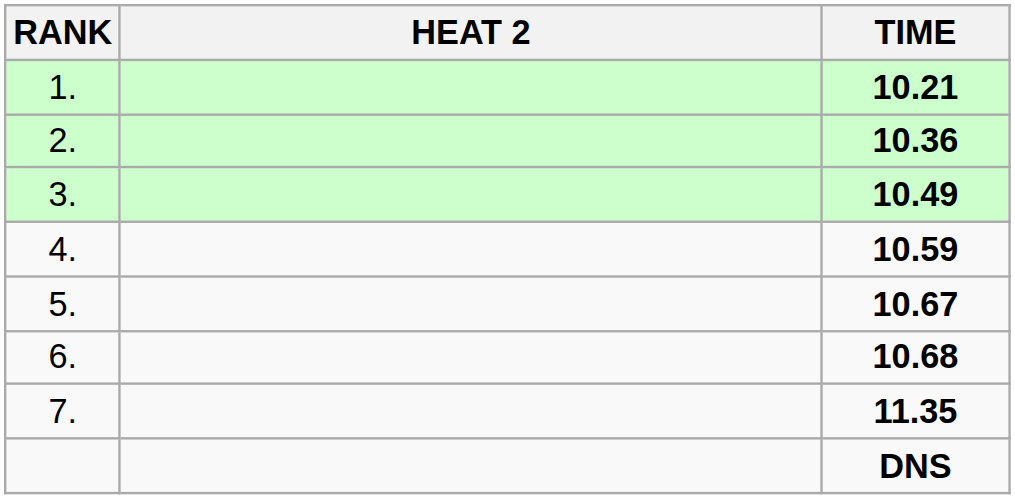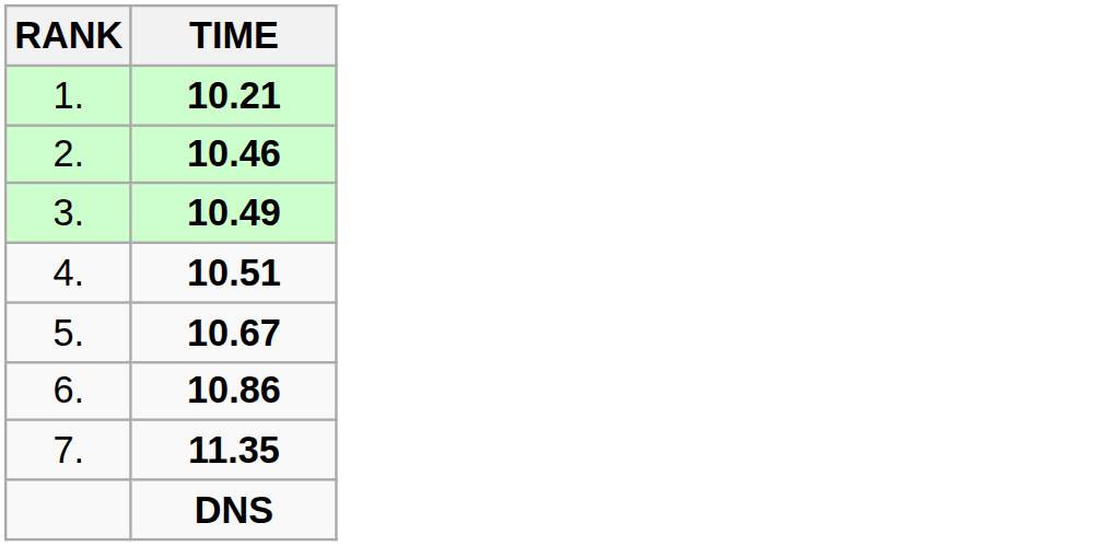 <table class="wikitable" style="border-collapse: collapse; font-size: 90%;">
 <tr>
 <th>RANK</th>
-<th style="width: 20em">HEAT 2</th>
 <th style="width: 5em">TIME</th>
 </tr>
 <tr style="background:#ccffcc;">
 <td align="center">1.</td>
-<td></td>
 <td align="center"><strong>10.21</strong></td>
 </tr>
 <tr style="background:#ccffcc;">
 <td align="center">2.</td>
-<td></td>
-<td align="center"><strong>10.36</strong></td>
+<td align="center"><strong>10.46</strong></td>
 </tr>
 <tr style="background:#ccffcc;">
 <td align="center">3.</td>
-<td></td>
 <td align="center"><strong>10.49</strong></td>
 </tr>
 <tr>
 <td align="center">4.</td>
-<td></td>
-<td align="center"><strong>10.59</strong></td>
+<td align="center"><strong>10.51</strong></td>
 </tr>
 <tr>
 <td align="center">5.</td>
-<td></td>
 <td align="center"><strong>10.67</strong></td>
 </tr>
 <tr>
 <td align="center">6.</td>
-<td></td>
-<td align="center"><strong>10.68</strong></td>
+<td align="center"><strong>10.86</strong></td>
 </tr>
 <tr>
 <td align="center">7.</td>
-<td></td>
 <td align="center"><strong>11.35</strong></td>
 </tr>
 <tr>
 <td align="center"></td>
-<td></td>
 <td align="center"><strong>DNS</strong></td>
 </tr>
 </table>
